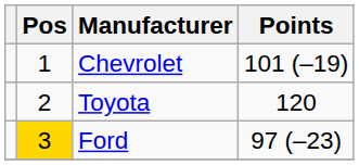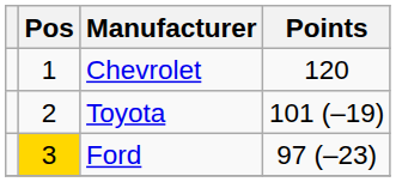 <table class="wikitable" style="font-size: 95%;">
 <tr>
 <th></th>
 <th>Pos</th>
 <th>Manufacturer</th>
 <th>Points</th>
 </tr>
 <tr>
 <td align="left"></td>
 <td style="text-align:center;">1</td>
 <td><a href='#'>Chevrolet</a></td>
-<td style="text-align:center;">101 (–19)</td>
+<td style="text-align:center;">120</td>
 </tr>
 <tr>
 <td align="left"></td>
 <td style="text-align:center;">2</td>
 <td><a href='#'>Toyota</a></td>
-<td style="text-align:center;">120</td>
+<td style="text-align:center;">101 (–19)</td>
 </tr>
 <tr>
 <td align="left"></td>
 <td style="background: gold; text-align:center;">3</td>
 <td><a href='#'>Ford</a></td>
 <td style="text-align:center;">97 (–23)</td>
 </tr>
 <tr class="sortbottom">
 </tr>
 </table>
